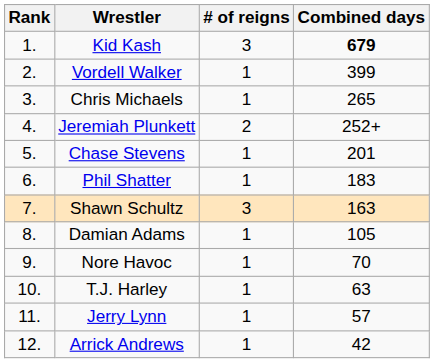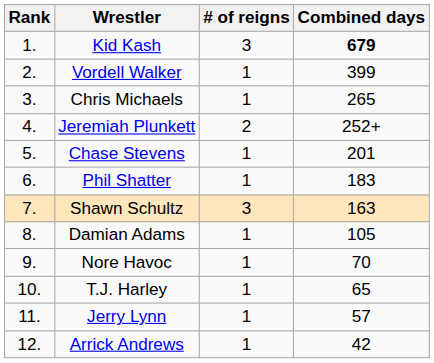 <table class="wikitable sortable" style="text-align:center;">
 <tr>
 <th>Rank</th>
 <th>Wrestler</th>
 <th># of reigns</th>
 <th>Combined days</th>
 </tr>
 <tr>
 <td>1.</td>
 <td><a href='#'>Kid Kash</a></td>
 <td>3</td>
 <td><strong>679</strong></td>
 </tr>
 <tr>
 <td>2.</td>
 <td><a href='#'>Vordell Walker</a></td>
 <td>1</td>
 <td>399</td>
 </tr>
 <tr>
 <td>3.</td>
 <td>Chris Michaels</td>
 <td>1</td>
 <td>265</td>
 </tr>
 <tr>
 <td>4.</td>
 <td><a href='#'>Jeremiah Plunkett</a></td>
 <td>2</td>
 <td>252+</td>
 </tr>
 <tr>
 <td>5.</td>
 <td><a href='#'>Chase Stevens</a></td>
 <td>1</td>
 <td>201</td>
 </tr>
 <tr>
 <td>6.</td>
 <td><a href='#'>Phil Shatter</a></td>
 <td>1</td>
 <td>183</td>
 </tr>
 <tr style="background-color:#FFE6BD">
 <td>7.</td>
 <td>Shawn Schultz</td>
 <td>3</td>
 <td>163</td>
 </tr>
 <tr>
 <td>8.</td>
 <td>Damian Adams</td>
 <td>1</td>
 <td>105</td>
 </tr>
 <tr>
 <td>9.</td>
 <td>Nore Havoc</td>
 <td>1</td>
 <td>70</td>
 </tr>
 <tr>
 <td>10.</td>
 <td>T.J. Harley</td>
 <td>1</td>
-<td>63</td>
+<td>65</td>
 </tr>
 <tr>
 <td>11.</td>
 <td><a href='#'>Jerry Lynn</a></td>
 <td>1</td>
 <td>57</td>
 </tr>
 <tr>
 <td>12.</td>
 <td><a href='#'>Arrick Andrews</a></td>
 <td>1</td>
 <td>42</td>
 </tr>
 </table>
